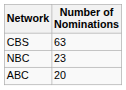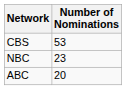 <table class="wikitable">
 <tr>
 <th>Network</th>
 <th>Number of<br>Nominations</th>
 </tr>
 <tr>
 <td>CBS</td>
-<td>63</td>
+<td>53</td>
 </tr>
 <tr>
 <td>NBC</td>
 <td>23</td>
 </tr>
 <tr>
 <td>ABC</td>
 <td>20</td>
 </tr>
 </table>
